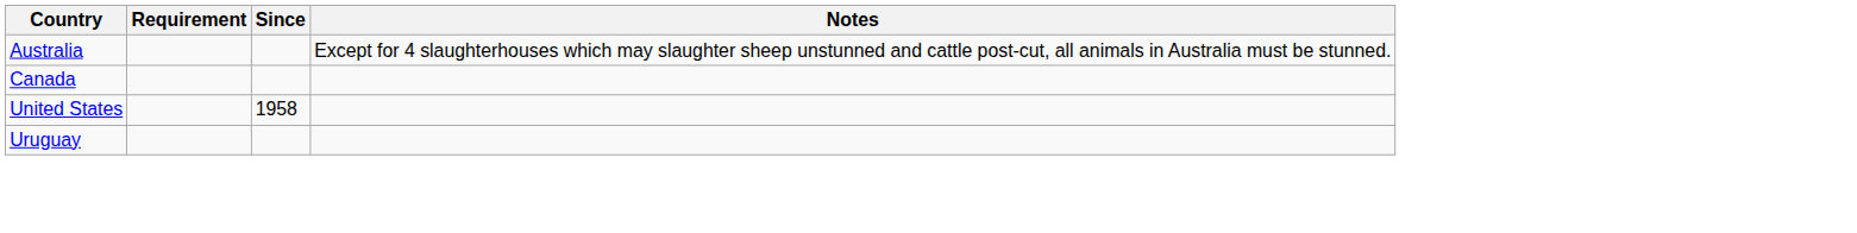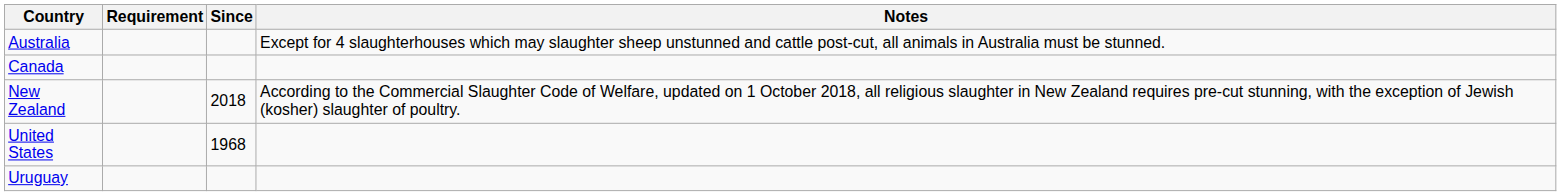 <table class="sortable wikitable">
 <tr>
 <th>Country</th>
 <th>Requirement</th>
 <th>Since</th>
 <th ! class="unsortable">Notes</th>
 </tr>
 <tr>
 <td><a href='#'>Australia</a></td>
 <td></td>
 <td></td>
 <td>Except for 4 slaughterhouses which may slaughter sheep unstunned and cattle post-cut, all animals in Australia must be stunned.</td>
 </tr>
 <tr>
 <td><a href='#'>Canada</a></td>
 <td></td>
 <td></td>
 <td></td>
 </tr>
 <tr>
+<td><a href='#'>New Zealand</a></td>
+<td></td>
+<td>2018</td>
+<td>According to the Commercial Slaughter Code of Welfare, updated on 1 October 2018, all religious slaughter in New Zealand requires pre-cut stunning, with the exception of Jewish (kosher) slaughter of poultry.</td>
+</tr>
+<tr>
 <td><a href='#'>United States</a></td>
 <td></td>
-<td>1958</td>
+<td>1968</td>
 <td></td>
 </tr>
 <tr>
 <td><a href='#'>Uruguay</a></td>
 <td></td>
 <td></td>
 <td></td>
 </tr>
 </table>
